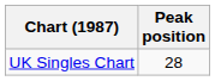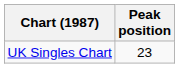 <table class="wikitable">
 <tr>
 <th>Chart (1987)</th>
 <th>Peak<br>position</th>
 </tr>
 <tr>
 <td><a href='#'>UK Singles Chart</a></td>
-<td align="center">28</td>
+<td align="center">23</td>
 </tr>
 </table>
